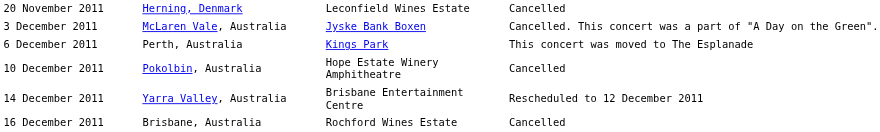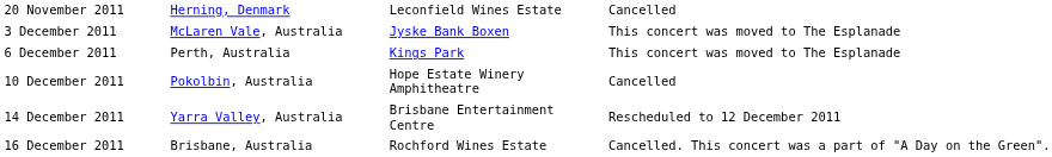 <table cellpadding="2" style="border:0 solid darkgrey; font-size:90%">
 <tr>
 <th style="width:150px;"></th>
 <th style="width:200px;"></th>
 <th style="width:200px;"></th>
 <th style="width:700px;"></th>
 </tr>
 <tr border="0">
 </tr>
 <tr>
 <td>20 November 2011</td>
 <td><a href='#'>Herning, Denmark</a></td>
 <td>Leconfield Wines Estate</td>
 <td>Cancelled</td>
 </tr>
 <tr>
 <td>3 December 2011</td>
 <td><a href='#'>McLaren Vale</a>, Australia</td>
 <td><a href='#'>Jyske Bank Boxen</a></td>
-<td>Cancelled. This concert was a part of "A Day on the Green".</td>
+<td>This concert was moved to The Esplanade</td>
 </tr>
 <tr>
 <td>6 December 2011</td>
 <td>Perth, Australia</td>
 <td><a href='#'>Kings Park</a></td>
 <td>This concert was moved to The Esplanade</td>
 </tr>
 <tr>
 <td>10 December 2011</td>
 <td><a href='#'>Pokolbin</a>, Australia</td>
 <td>Hope Estate Winery Amphitheatre</td>
 <td>Cancelled</td>
 </tr>
 <tr>
 <td>14 December 2011</td>
 <td><a href='#'>Yarra Valley</a>, Australia</td>
 <td>Brisbane Entertainment Centre</td>
 <td>Rescheduled to 12 December 2011</td>
 </tr>
 <tr>
 <td>16 December 2011</td>
 <td>Brisbane, Australia</td>
 <td>Rochford Wines Estate</td>
-<td>Cancelled</td>
+<td>Cancelled. This concert was a part of "A Day on the Green".</td>
 </tr>
 <tr>
 </tr>
 </table>
